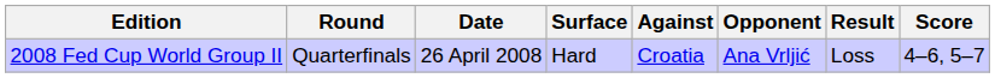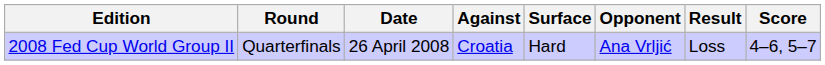 <table class="wikitable" style="font-size:97%;">
 <tr bgcolor="#eeeeee">
 <th>Edition</th>
 <th>Round</th>
 <th>Date</th>
+<th>Against</th>
 <th>Surface</th>
-<th>Against</th>
 <th>Opponent</th>
 <th>Result</th>
 <th>Score</th>
 </tr>
 <tr bgcolor="#CCCCFF">
 <td><a href='#'>2008 Fed Cup World Group II</a></td>
 <td>Quarterfinals</td>
 <td>26 April 2008</td>
+<td> <a href='#'>Croatia</a></td>
 <td>Hard</td>
-<td> <a href='#'>Croatia</a></td>
 <td><a href='#'>Ana Vrljić</a></td>
 <td>Loss</td>
 <td>4–6, 5–7</td>
 </tr>
 </table>
